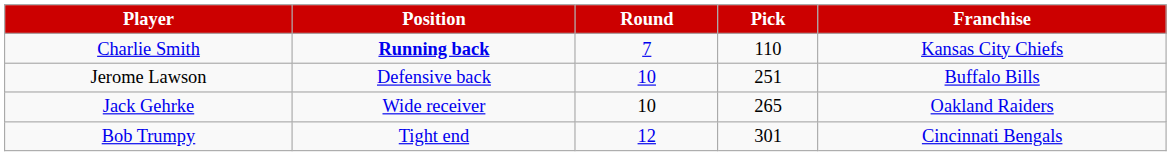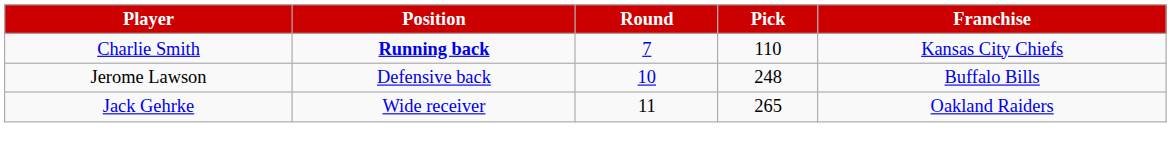 <table class="wikitable" width="80%">
 <tr align="center" style="background:#CC0000; color:white">
 <td><strong>Player</strong></td>
 <td><strong>Position</strong></td>
 <td><strong>Round</strong></td>
 <td><strong>Pick</strong></td>
 <td><strong>Franchise</strong></td>
 </tr>
 <tr align="center">
 <td><a href='#'>Charlie Smith</a></td>
 <td><strong><a href='#'>Running back</a></strong></td>
 <td><a href='#'>7</a></td>
 <td>110</td>
 <td><a href='#'>Kansas City Chiefs</a></td>
 </tr>
 <tr align="center">
 <td>Jerome Lawson</td>
 <td><a href='#'>Defensive back</a></td>
 <td><a href='#'>10</a></td>
-<td>251</td>
+<td>248</td>
 <td><a href='#'>Buffalo Bills</a></td>
 </tr>
 <tr align="center">
 <td><a href='#'>Jack Gehrke</a></td>
 <td><a href='#'>Wide receiver</a></td>
-<td>10</td>
+<td>11</td>
 <td>265</td>
 <td><a href='#'>Oakland Raiders</a></td>
 </tr>
-<tr align="center">
-<td><a href='#'>Bob Trumpy</a></td>
-<td><a href='#'>Tight end</a></td>
-<td><a href='#'>12</a></td>
-<td>301</td>
-<td><a href='#'>Cincinnati Bengals</a></td>
-</tr>
 </table>
